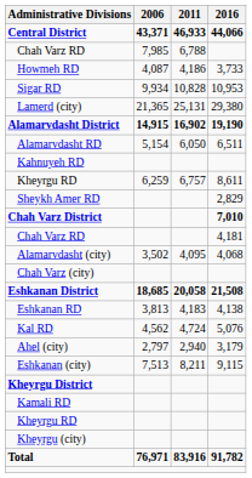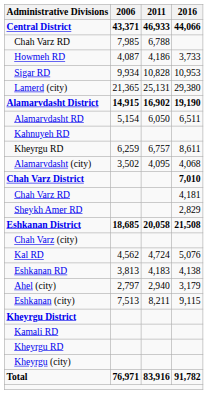 <table class="wikitable">
 <tr>
 <th>Administrative Divisions</th>
 <th>2006</th>
 <th>2011</th>
 <th>2016</th>
 </tr>
 <tr>
 <td><strong><a href='#'>Central District</a></strong></td>
 <td style="text-align: right;"><strong>43,371</strong></td>
 <td style="text-align: right;"><strong>46,933</strong></td>
 <td style="text-align: right;"><strong>44,066</strong></td>
 </tr>
 <tr>
 <td style="padding-left: 1em;">Chah Varz RD</td>
 <td style="text-align: right;">7,985</td>
 <td style="text-align: right;">6,788</td>
 <td style="text-align: right;"></td>
 </tr>
 <tr>
 <td style="padding-left: 1em;"><a href='#'>Howmeh RD</a></td>
 <td style="text-align: right;">4,087</td>
 <td style="text-align: right;">4,186</td>
 <td style="text-align: right;">3,733</td>
 </tr>
 <tr>
 <td style="padding-left: 1em;"><a href='#'>Sigar RD</a></td>
 <td style="text-align: right;">9,934</td>
 <td style="text-align: right;">10,828</td>
 <td style="text-align: right;">10,953</td>
 </tr>
 <tr>
 <td style="padding-left: 1em;"><a href='#'>Lamerd</a> (city)</td>
 <td style="text-align: right;">21,365</td>
 <td style="text-align: right;">25,131</td>
 <td style="text-align: right;">29,380</td>
 </tr>
 <tr>
 <td><strong><a href='#'>Alamarvdasht District</a></strong></td>
 <td style="text-align: right;"><strong>14,915</strong></td>
 <td style="text-align: right;"><strong>16,902</strong></td>
 <td style="text-align: right;"><strong>19,190</strong></td>
 </tr>
 <tr>
 <td style="padding-left: 1em;"><a href='#'>Alamarvdasht RD</a></td>
 <td style="text-align: right;">5,154</td>
 <td style="text-align: right;">6,050</td>
 <td style="text-align: right;">6,511</td>
 </tr>
 <tr>
 <td style="padding-left: 1em;"><a href='#'>Kahnuyeh RD</a></td>
 <td style="text-align: right;"></td>
 <td style="text-align: right;"></td>
 <td style="text-align: right;"></td>
 </tr>
 <tr>
 <td style="padding-left: 1em;">Kheyrgu RD</td>
 <td style="text-align: right;">6,259</td>
 <td style="text-align: right;">6,757</td>
 <td style="text-align: right;">8,611</td>
 </tr>
 <tr>
-<td style="padding-left: 1em;"><a href='#'>Sheykh Amer RD</a></td>
-<td style="text-align: right;"></td>
-<td style="text-align: right;"></td>
-<td style="text-align: right;">2,829</td>
+<td style="padding-left: 1em;"><a href='#'>Alamarvdasht</a> (city)</td>
+<td style="text-align: right;">3,502</td>
+<td style="text-align: right;">4,095</td>
+<td style="text-align: right;">4,068</td>
 </tr>
 <tr>
 <td><strong><a href='#'>Chah Varz District</a></strong></td>
 <td style="text-align: right;"></td>
 <td style="text-align: right;"></td>
 <td style="text-align: right;"><strong>7,010</strong></td>
 </tr>
 <tr>
 <td style="padding-left: 1em;"><a href='#'>Chah Varz RD</a></td>
 <td style="text-align: right;"></td>
 <td style="text-align: right;"></td>
 <td style="text-align: right;">4,181</td>
 </tr>
 <tr>
-<td style="padding-left: 1em;"><a href='#'>Alamarvdasht</a> (city)</td>
-<td style="text-align: right;">3,502</td>
-<td style="text-align: right;">4,095</td>
-<td style="text-align: right;">4,068</td>
+<td style="padding-left: 1em;"><a href='#'>Sheykh Amer RD</a></td>
+<td style="text-align: right;"></td>
+<td style="text-align: right;"></td>
+<td style="text-align: right;">2,829</td>
+</tr>
+<tr>
+<td><strong><a href='#'>Eshkanan District</a></strong></td>
+<td style="text-align: right;"><strong>18,685</strong></td>
+<td style="text-align: right;"><strong>20,058</strong></td>
+<td style="text-align: right;"><strong>21,508</strong></td>
 </tr>
 <tr>
 <td style="padding-left: 1em;"><a href='#'>Chah Varz</a> (city)</td>
 <td style="text-align: right;"></td>
 <td style="text-align: right;"></td>
 <td style="text-align: right;"></td>
 </tr>
 <tr>
-<td><strong><a href='#'>Eshkanan District</a></strong></td>
-<td style="text-align: right;"><strong>18,685</strong></td>
-<td style="text-align: right;"><strong>20,058</strong></td>
-<td style="text-align: right;"><strong>21,508</strong></td>
+<td style="padding-left: 1em;"><a href='#'>Kal RD</a></td>
+<td style="text-align: right;">4,562</td>
+<td style="text-align: right;">4,724</td>
+<td style="text-align: right;">5,076</td>
 </tr>
 <tr>
 <td style="padding-left: 1em;"><a href='#'>Eshkanan RD</a></td>
 <td style="text-align: right;">3,813</td>
 <td style="text-align: right;">4,183</td>
 <td style="text-align: right;">4,138</td>
-</tr>
-<tr>
-<td style="padding-left: 1em;"><a href='#'>Kal RD</a></td>
-<td style="text-align: right;">4,562</td>
-<td style="text-align: right;">4,724</td>
-<td style="text-align: right;">5,076</td>
 </tr>
 <tr>
 <td style="padding-left: 1em;"><a href='#'>Ahel</a> (city)</td>
 <td style="text-align: right;">2,797</td>
 <td style="text-align: right;">2,940</td>
 <td style="text-align: right;">3,179</td>
 </tr>
 <tr>
 <td style="padding-left: 1em;"><a href='#'>Eshkanan</a> (city)</td>
 <td style="text-align: right;">7,513</td>
 <td style="text-align: right;">8,211</td>
 <td style="text-align: right;">9,115</td>
 </tr>
 <tr>
 <td><strong><a href='#'>Kheyrgu District</a></strong></td>
 <td style="text-align: right;"></td>
 <td style="text-align: right;"></td>
 <td style="text-align: right;"></td>
 </tr>
 <tr>
 <td style="padding-left: 1em;"><a href='#'>Kamali RD</a></td>
 <td style="text-align: right;"></td>
 <td style="text-align: right;"></td>
 <td style="text-align: right;"></td>
 </tr>
 <tr>
 <td style="padding-left: 1em;"><a href='#'>Kheyrgu RD</a></td>
 <td style="text-align: right;"></td>
 <td style="text-align: right;"></td>
 <td style="text-align: right;"></td>
 </tr>
 <tr>
 <td style="padding-left: 1em;"><a href='#'>Kheyrgu</a> (city)</td>
 <td style="text-align: right;"></td>
 <td style="text-align: right;"></td>
 <td style="text-align: right;"></td>
 </tr>
 <tr>
 <td><strong>Total</strong></td>
 <td style="text-align: right;"><strong>76,971</strong></td>
 <td style="text-align: right;"><strong>83,916</strong></td>
 <td style="text-align: right;"><strong>91,782</strong></td>
 </tr>
 <tr>
 <td colspan=4></td>
 </tr>
 </table>
